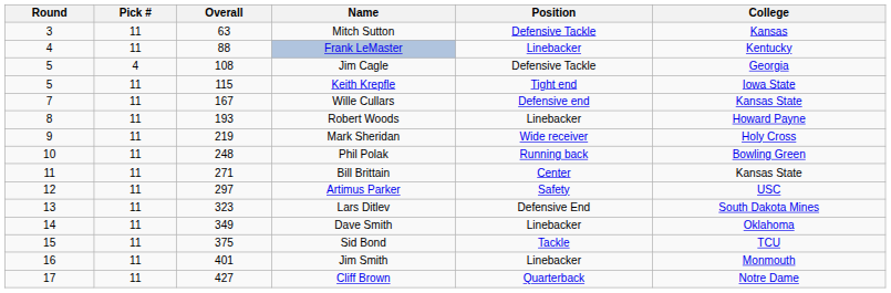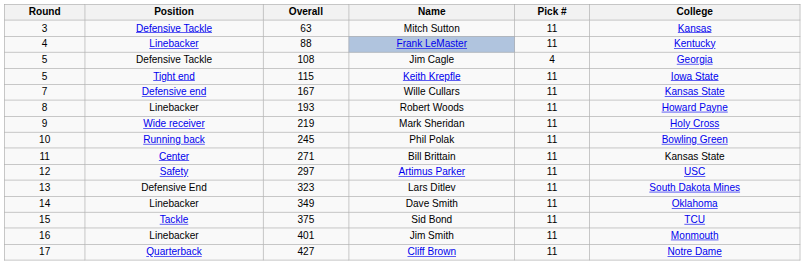 <table class="wikitable sortable sortable" style="width: 100%; text-align:center">
 <tr>
 <th>Round</th>
-<th>Pick #</th>
+<th>Position</th>
 <th>Overall</th>
 <th>Name</th>
-<th>Position</th>
+<th>Pick #</th>
 <th>College</th>
 </tr>
 <tr>
 <td>3</td>
-<td>11</td>
+<td><a href='#'>Defensive Tackle</a></td>
 <td>63</td>
 <td>Mitch Sutton</td>
-<td><a href='#'>Defensive Tackle</a></td>
+<td>11</td>
 <td><a href='#'>Kansas</a></td>
 </tr>
 <tr>
 <td>4</td>
-<td>11</td>
+<td><a href='#'>Linebacker</a></td>
 <td>88</td>
 <td bgcolor=lightsteelblue><a href='#'>Frank LeMaster</a></td>
-<td><a href='#'>Linebacker</a></td>
+<td>11</td>
 <td><a href='#'>Kentucky</a></td>
 </tr>
 <tr>
 <td>5</td>
-<td>4</td>
+<td>Defensive Tackle</td>
 <td>108</td>
 <td>Jim Cagle</td>
-<td>Defensive Tackle</td>
+<td>4</td>
 <td><a href='#'>Georgia</a></td>
 </tr>
 <tr>
 <td>5</td>
-<td>11</td>
+<td><a href='#'>Tight end</a></td>
 <td>115</td>
 <td><a href='#'>Keith Krepfle</a></td>
-<td><a href='#'>Tight end</a></td>
+<td>11</td>
 <td><a href='#'>Iowa State</a></td>
 </tr>
 <tr>
 <td>7</td>
-<td>11</td>
+<td><a href='#'>Defensive end</a></td>
 <td>167</td>
 <td>Wille Cullars</td>
-<td><a href='#'>Defensive end</a></td>
+<td>11</td>
 <td><a href='#'>Kansas State</a></td>
 </tr>
 <tr>
 <td>8</td>
-<td>11</td>
+<td>Linebacker</td>
 <td>193</td>
 <td>Robert Woods</td>
-<td>Linebacker</td>
+<td>11</td>
 <td><a href='#'>Howard Payne</a></td>
 </tr>
 <tr>
 <td>9</td>
-<td>11</td>
+<td><a href='#'>Wide receiver</a></td>
 <td>219</td>
 <td>Mark Sheridan</td>
-<td><a href='#'>Wide receiver</a></td>
+<td>11</td>
 <td><a href='#'>Holy Cross</a></td>
 </tr>
 <tr>
 <td>10</td>
+<td><a href='#'>Running back</a></td>
+<td>245</td>
+<td>Phil Polak</td>
 <td>11</td>
-<td>248</td>
-<td>Phil Polak</td>
-<td><a href='#'>Running back</a></td>
 <td><a href='#'>Bowling Green</a></td>
 </tr>
 <tr>
 <td>11</td>
-<td>11</td>
+<td><a href='#'>Center</a></td>
 <td>271</td>
 <td>Bill Brittain</td>
-<td><a href='#'>Center</a></td>
+<td>11</td>
 <td>Kansas State</td>
 </tr>
 <tr>
 <td>12</td>
-<td>11</td>
+<td><a href='#'>Safety</a></td>
 <td>297</td>
 <td><a href='#'>Artimus Parker</a></td>
-<td><a href='#'>Safety</a></td>
+<td>11</td>
 <td><a href='#'>USC</a></td>
 </tr>
 <tr>
 <td>13</td>
-<td>11</td>
+<td>Defensive End</td>
 <td>323</td>
 <td>Lars Ditlev</td>
-<td>Defensive End</td>
+<td>11</td>
 <td><a href='#'>South Dakota Mines</a></td>
 </tr>
 <tr>
 <td>14</td>
-<td>11</td>
+<td>Linebacker</td>
 <td>349</td>
 <td>Dave Smith</td>
-<td>Linebacker</td>
+<td>11</td>
 <td><a href='#'>Oklahoma</a></td>
 </tr>
 <tr>
 <td>15</td>
-<td>11</td>
+<td><a href='#'>Tackle</a></td>
 <td>375</td>
 <td>Sid Bond</td>
-<td><a href='#'>Tackle</a></td>
+<td>11</td>
 <td><a href='#'>TCU</a></td>
 </tr>
 <tr>
 <td>16</td>
-<td>11</td>
+<td>Linebacker</td>
 <td>401</td>
 <td>Jim Smith</td>
-<td>Linebacker</td>
+<td>11</td>
 <td><a href='#'>Monmouth</a></td>
 </tr>
 <tr>
 <td>17</td>
-<td>11</td>
+<td><a href='#'>Quarterback</a></td>
 <td>427</td>
 <td><a href='#'>Cliff Brown</a></td>
-<td><a href='#'>Quarterback</a></td>
+<td>11</td>
 <td><a href='#'>Notre Dame</a></td>
 </tr>
 </table>
